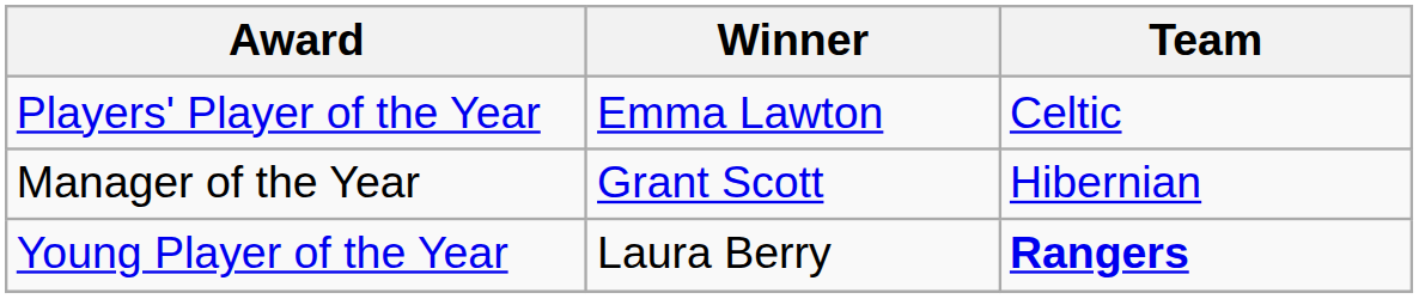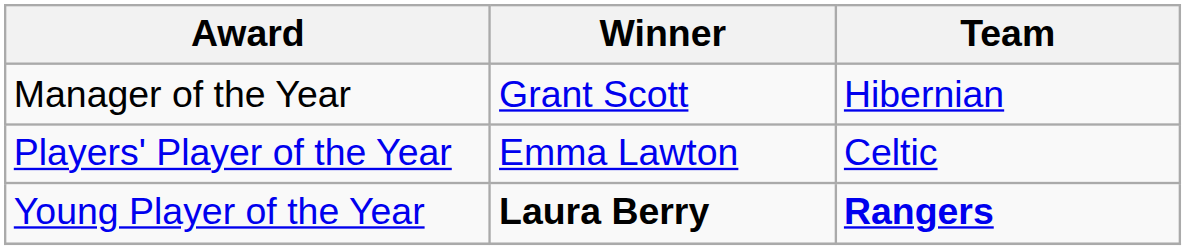 <table class="wikitable">
 <tr>
 <th width=200>Award</th>
 <th width=140>Winner</th>
 <th width=140>Team</th>
 </tr>
 <tr>
+<td>Manager of the Year</td>
+<td><a href='#'>Grant Scott</a></td>
+<td><a href='#'>Hibernian</a></td>
+</tr>
+<tr>
 <td><a href='#'>Players' Player of the Year</a></td>
 <td><a href='#'>Emma Lawton</a></td>
 <td><a href='#'>Celtic</a></td>
 </tr>
 <tr>
-<td>Manager of the Year</td>
-<td><a href='#'>Grant Scott</a></td>
-<td><a href='#'>Hibernian</a></td>
-</tr>
-<tr>
 <td><a href='#'>Young Player of the Year</a></td>
-<td>Laura Berry</td>
+<td><strong>Laura Berry</strong></td>
 <td><strong><a href='#'>Rangers</a></strong></td>
 </tr>
 <tr>
 </tr>
 </table>
